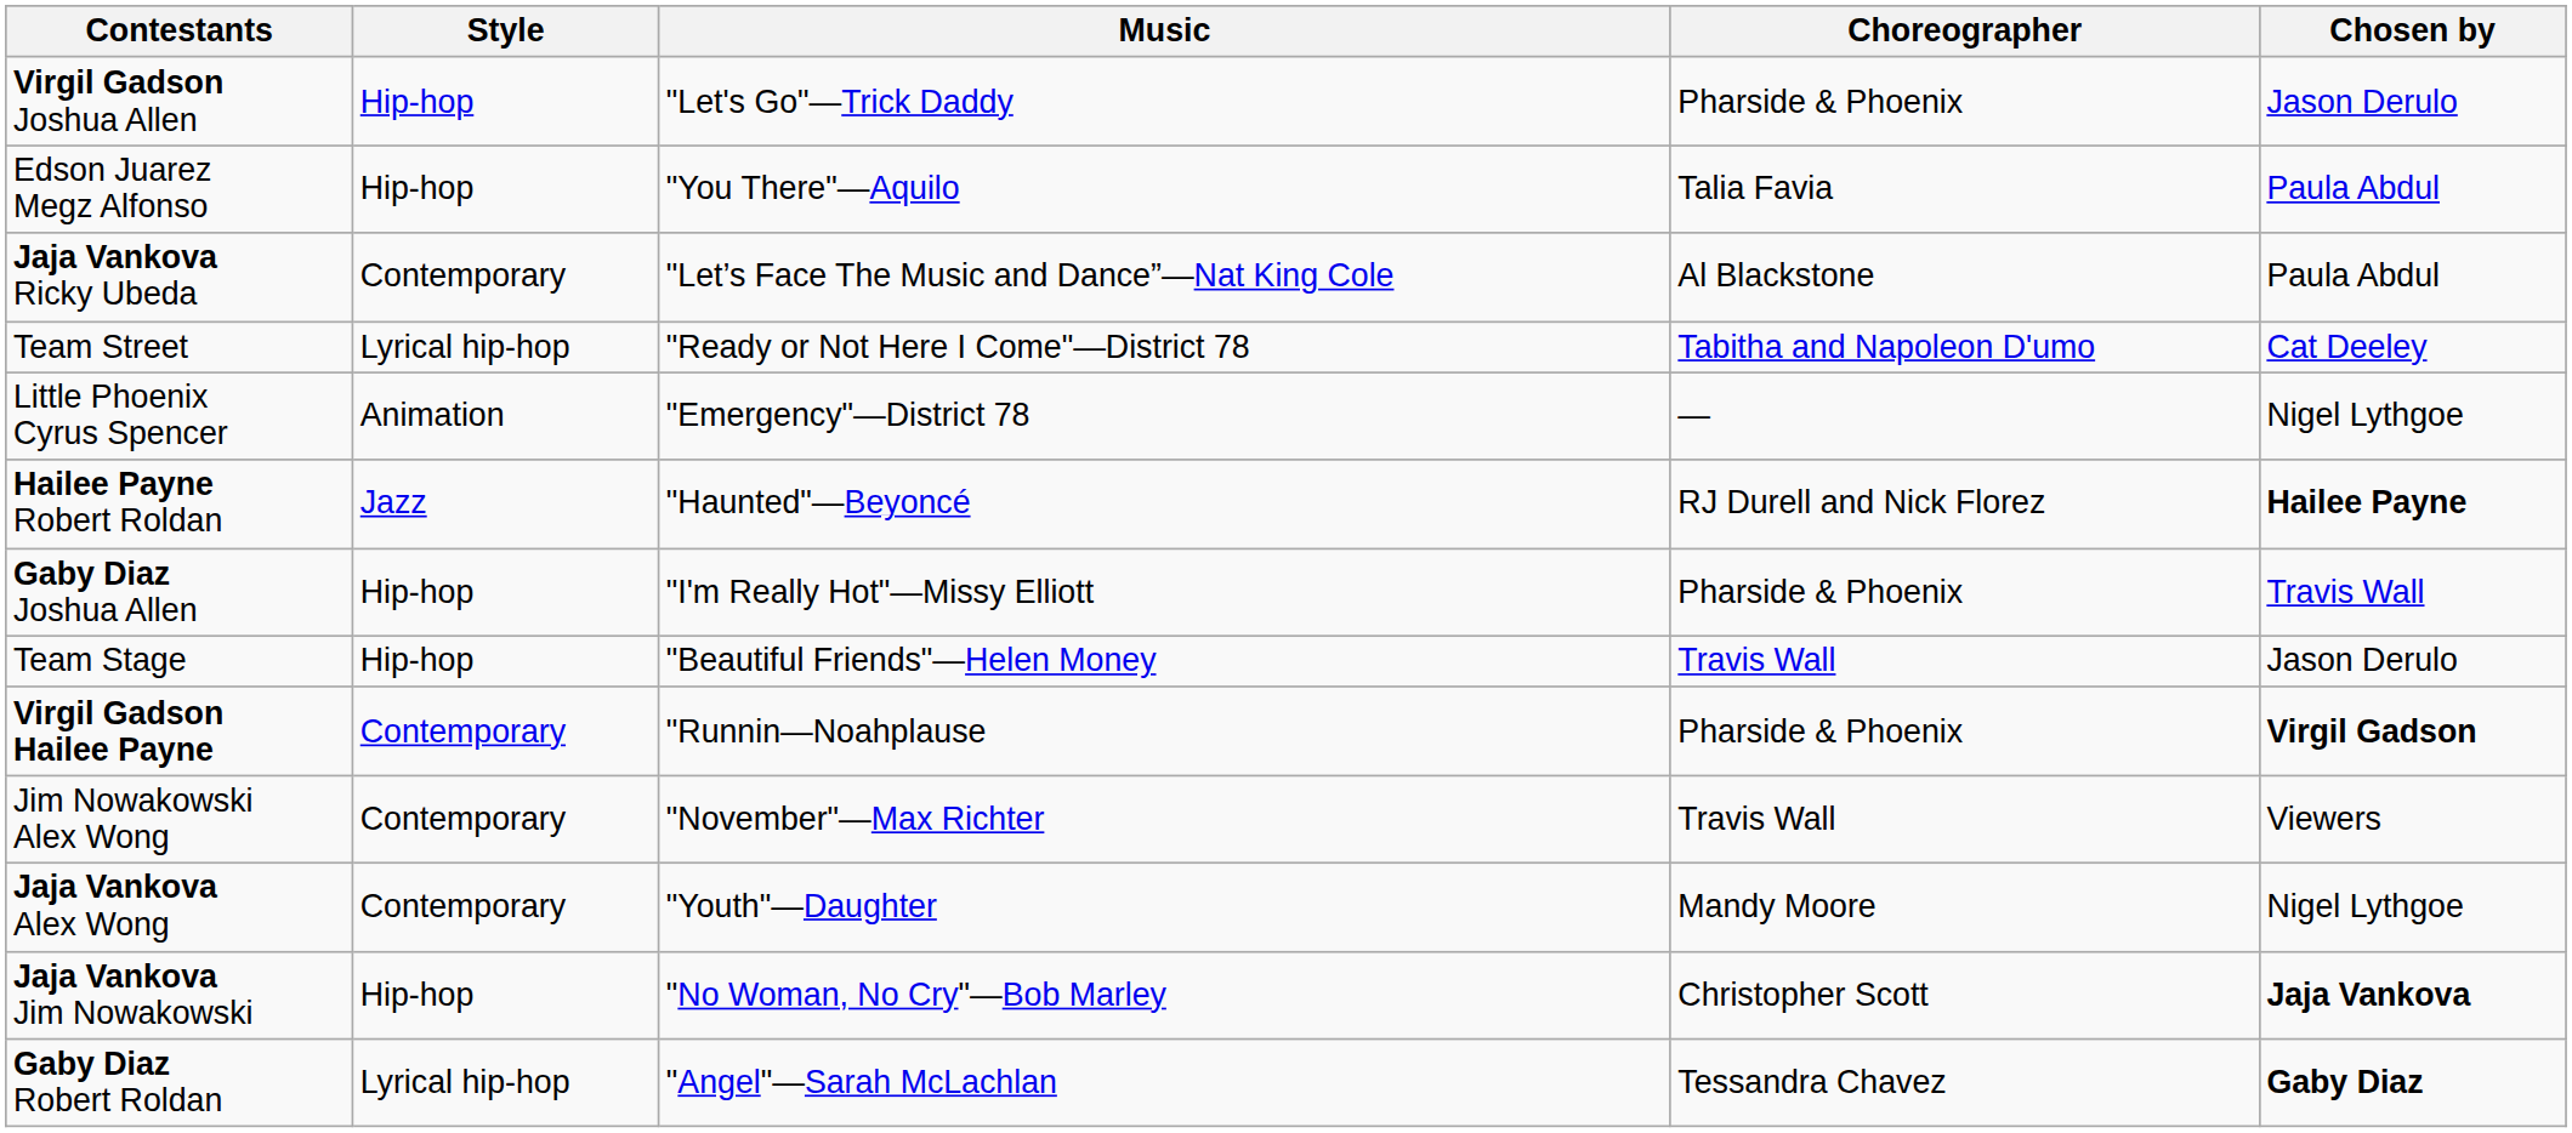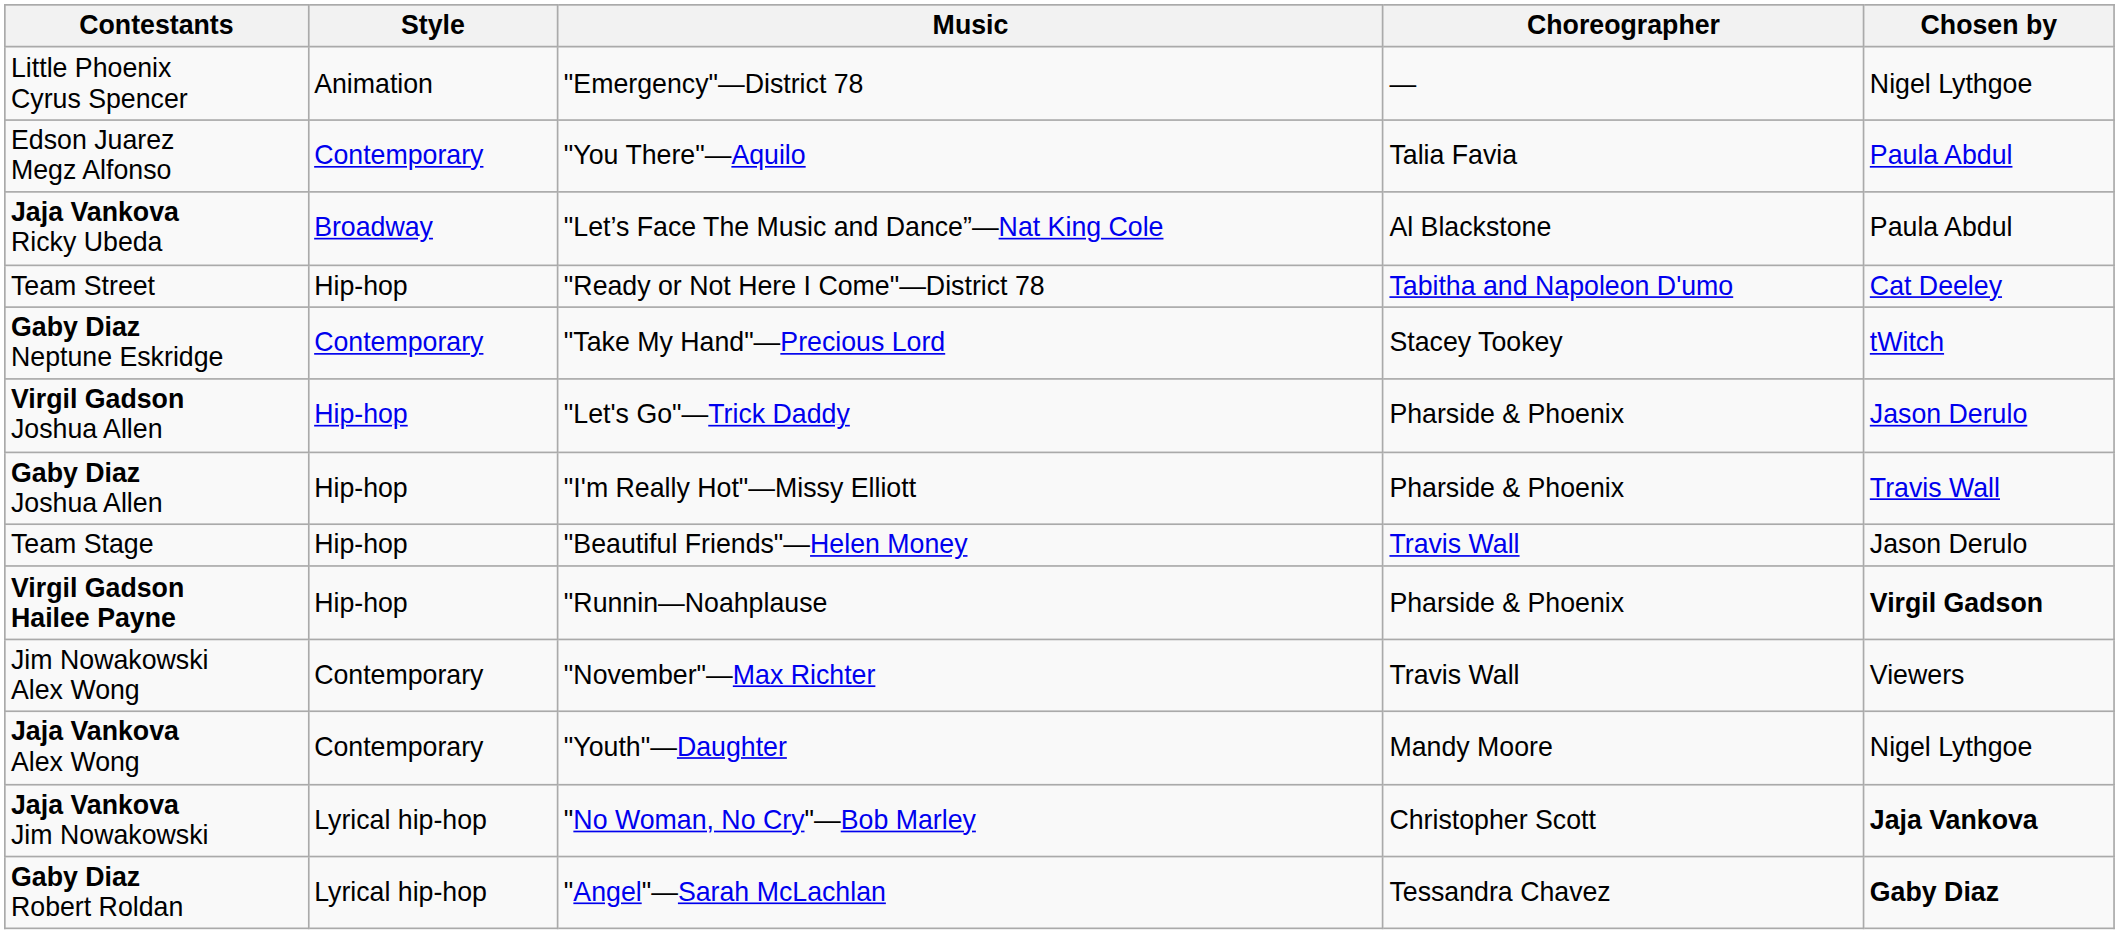 <table class="wikitable" style="width:100%;">
 <tr style="background:lightgrey; text-align:center;">
 <th>Contestants</th>
 <th>Style</th>
 <th>Music</th>
 <th>Choreographer</th>
 <th>Chosen by</th>
 </tr>
 <tr>
-<td><strong>Virgil Gadson</strong><br>Joshua Allen</td>
-<td><a href='#'>Hip-hop</a></td>
-<td>"Let's Go"—<a href='#'>Trick Daddy</a></td>
-<td>Pharside & Phoenix</td>
-<td><a href='#'>Jason Derulo</a></td>
-</tr>
-<tr>
-<td>Edson Juarez<br>Megz Alfonso</td>
-<td>Hip-hop</td>
-<td>"You There"—<a href='#'>Aquilo</a></td>
-<td>Talia Favia</td>
-<td><a href='#'>Paula Abdul</a></td>
-</tr>
-<tr>
-<td><strong>Jaja Vankova</strong><br>Ricky Ubeda</td>
-<td>Contemporary</td>
-<td>"Let’s Face The Music and Dance”—<a href='#'>Nat King Cole</a></td>
-<td>Al Blackstone</td>
-<td>Paula Abdul</td>
-</tr>
-<tr>
-<td>Team Street</td>
-<td>Lyrical hip-hop</td>
-<td>"Ready or Not Here I Come"—District 78</td>
-<td><a href='#'>Tabitha and Napoleon D'umo</a></td>
-<td><a href='#'>Cat Deeley</a></td>
-</tr>
-<tr>
 <td>Little Phoenix<br>Cyrus Spencer</td>
 <td>Animation</td>
 <td>"Emergency"—District 78</td>
 <td>—</td>
 <td>Nigel Lythgoe</td>
 </tr>
 <tr>
-<td><strong>Hailee Payne</strong><br>Robert Roldan</td>
-<td><a href='#'>Jazz</a></td>
-<td>"Haunted"—<a href='#'>Beyoncé</a></td>
-<td>RJ Durell and Nick Florez</td>
-<td><strong>Hailee Payne</strong></td>
+<td>Edson Juarez<br>Megz Alfonso</td>
+<td><a href='#'>Contemporary</a></td>
+<td>"You There"—<a href='#'>Aquilo</a></td>
+<td>Talia Favia</td>
+<td><a href='#'>Paula Abdul</a></td>
+</tr>
+<tr>
+<td><strong>Jaja Vankova</strong><br>Ricky Ubeda</td>
+<td><a href='#'>Broadway</a></td>
+<td>"Let’s Face The Music and Dance”—<a href='#'>Nat King Cole</a></td>
+<td>Al Blackstone</td>
+<td>Paula Abdul</td>
+</tr>
+<tr>
+<td>Team Street</td>
+<td>Hip-hop</td>
+<td>"Ready or Not Here I Come"—District 78</td>
+<td><a href='#'>Tabitha and Napoleon D'umo</a></td>
+<td><a href='#'>Cat Deeley</a></td>
+</tr>
+<tr>
+<td><strong>Gaby Diaz</strong><br>Neptune Eskridge</td>
+<td><a href='#'>Contemporary</a></td>
+<td>"Take My Hand"—<a href='#'>Precious Lord</a></td>
+<td>Stacey Tookey</td>
+<td><a href='#'>tWitch</a></td>
+</tr>
+<tr>
+<td><strong>Virgil Gadson</strong><br>Joshua Allen</td>
+<td><a href='#'>Hip-hop</a></td>
+<td>"Let's Go"—<a href='#'>Trick Daddy</a></td>
+<td>Pharside & Phoenix</td>
+<td><a href='#'>Jason Derulo</a></td>
 </tr>
 <tr>
 <td><strong>Gaby Diaz</strong><br>Joshua Allen</td>
 <td>Hip-hop</td>
 <td>"I'm Really Hot"—Missy Elliott</td>
 <td>Pharside & Phoenix</td>
 <td><a href='#'>Travis Wall</a></td>
 </tr>
 <tr>
 <td>Team Stage</td>
 <td>Hip-hop</td>
 <td>"Beautiful Friends"—<a href='#'>Helen Money</a></td>
 <td><a href='#'>Travis Wall</a></td>
 <td>Jason Derulo</td>
 </tr>
 <tr>
 <td><strong>Virgil Gadson</strong><br><strong>Hailee Payne</strong></td>
-<td><a href='#'>Contemporary</a></td>
+<td>Hip-hop</td>
 <td>"Runnin—Noahplause</td>
 <td>Pharside & Phoenix</td>
 <td><strong>Virgil Gadson</strong></td>
 </tr>
 <tr>
 <td>Jim Nowakowski<br>Alex Wong</td>
 <td>Contemporary</td>
 <td>"November"—<a href='#'>Max Richter</a></td>
 <td>Travis Wall</td>
 <td>Viewers</td>
 </tr>
 <tr>
 <td><strong>Jaja Vankova</strong><br>Alex Wong</td>
 <td>Contemporary</td>
 <td>"Youth"—<a href='#'>Daughter</a></td>
 <td>Mandy Moore</td>
 <td>Nigel Lythgoe</td>
 </tr>
 <tr>
 <td><strong>Jaja Vankova</strong><br>Jim Nowakowski</td>
-<td>Hip-hop</td>
+<td>Lyrical hip-hop</td>
 <td>"<a href='#'>No Woman, No Cry</a>"—<a href='#'>Bob Marley</a></td>
 <td>Christopher Scott</td>
 <td><strong>Jaja Vankova</strong></td>
 </tr>
 <tr>
 <td><strong>Gaby Diaz</strong><br>Robert Roldan</td>
 <td>Lyrical hip-hop</td>
 <td>"<a href='#'>Angel</a>"—<a href='#'>Sarah McLachlan</a></td>
 <td>Tessandra Chavez</td>
 <td><strong>Gaby Diaz</strong></td>
 </tr>
 </table>
